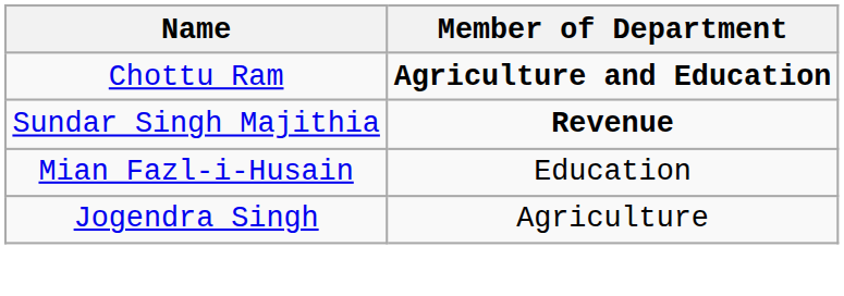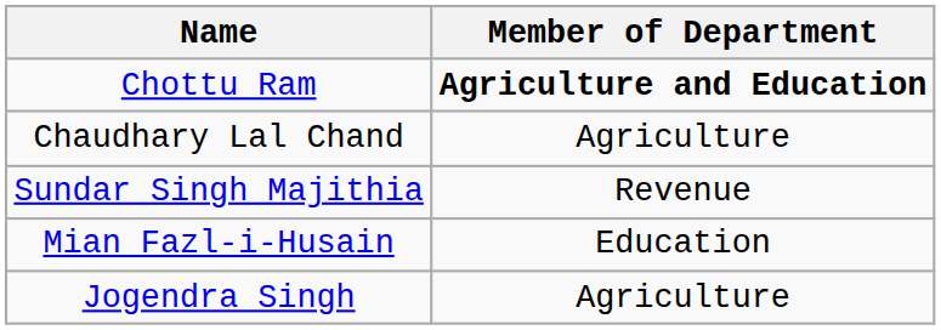 <table class="wikitable" style="text-align:center">
 <tr>
 <th>Name</th>
 <th>Member of Department</th>
 </tr>
 <tr>
 <td><a href='#'>Chottu Ram</a></td>
 <td><strong>Agriculture and Education</strong></td>
 </tr>
 <tr>
+<td>Chaudhary Lal Chand</td>
+<td>Agriculture</td>
+</tr>
+<tr>
 <td><a href='#'>Sundar Singh Majithia</a></td>
-<td><strong>Revenue</strong></td>
+<td>Revenue</td>
 </tr>
 <tr>
 <td><a href='#'>Mian Fazl-i-Husain</a></td>
 <td>Education</td>
 </tr>
 <tr>
 <td><a href='#'>Jogendra Singh</a></td>
 <td>Agriculture</td>
 </tr>
 </table>
